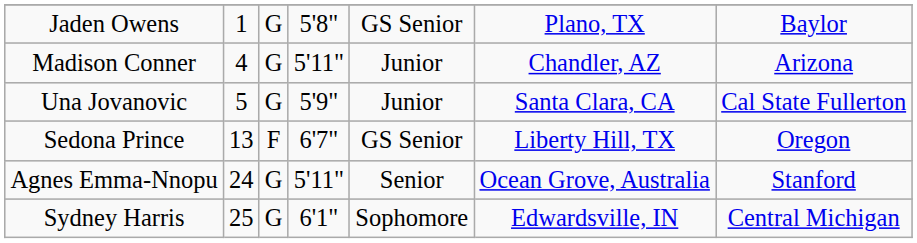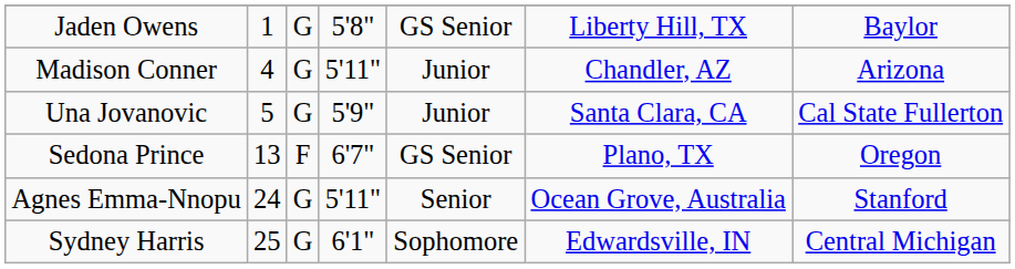 <table class="wikitable sortable" style="text-align: center">
 <tr align=center>
 </tr>
 <tr>
 <td>Jaden Owens</td>
 <td>1</td>
 <td>G</td>
 <td>5'8"</td>
 <td>GS Senior</td>
-<td><a href='#'>Plano, TX</a></td>
+<td><a href='#'>Liberty Hill, TX</a></td>
 <td><a href='#'>Baylor</a></td>
 </tr>
 <tr>
 <td>Madison Conner</td>
 <td>4</td>
 <td>G</td>
 <td>5'11"</td>
 <td>Junior</td>
 <td><a href='#'>Chandler, AZ</a></td>
 <td><a href='#'>Arizona</a></td>
 </tr>
 <tr>
 <td>Una Jovanovic</td>
 <td>5</td>
 <td>G</td>
 <td>5'9"</td>
 <td>Junior</td>
 <td><a href='#'>Santa Clara, CA</a></td>
 <td><a href='#'>Cal State Fullerton</a></td>
 </tr>
 <tr>
 <td>Sedona Prince</td>
 <td>13</td>
 <td>F</td>
 <td>6'7"</td>
 <td>GS Senior</td>
-<td><a href='#'>Liberty Hill, TX</a></td>
+<td><a href='#'>Plano, TX</a></td>
 <td><a href='#'>Oregon</a></td>
 </tr>
 <tr>
 <td>Agnes Emma-Nnopu</td>
 <td>24</td>
 <td>G</td>
 <td>5'11"</td>
 <td>Senior</td>
 <td><a href='#'>Ocean Grove, Australia</a></td>
 <td><a href='#'>Stanford</a></td>
 </tr>
 <tr>
 <td>Sydney Harris</td>
 <td>25</td>
 <td>G</td>
 <td>6'1"</td>
 <td>Sophomore</td>
 <td><a href='#'>Edwardsville, IN</a></td>
 <td><a href='#'>Central Michigan</a></td>
 </tr>
 </table>
